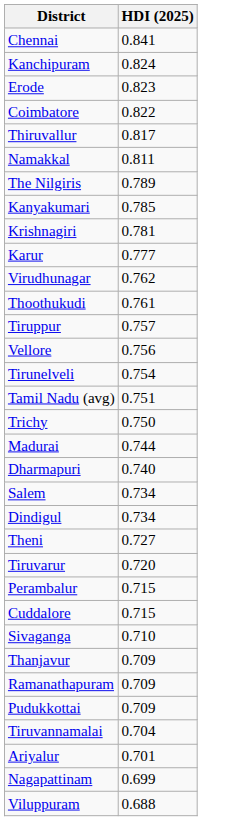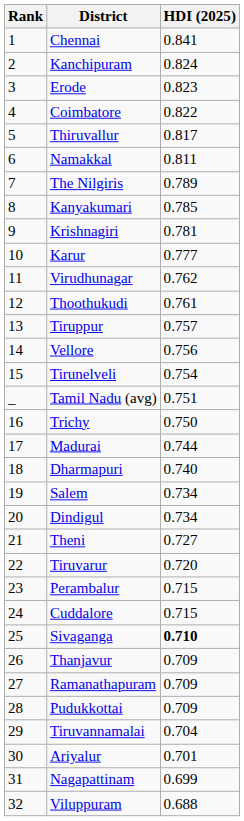 <table class="wikitable sortable">
 <tr>
+<th>Rank</th>
 <th>District</th>
 <th>HDI (2025)</th>
 </tr>
 <tr>
+<td>1</td>
 <td><a href='#'>Chennai</a></td>
 <td>0.841</td>
 </tr>
 <tr>
+<td>2</td>
 <td><a href='#'>Kanchipuram</a></td>
 <td>0.824</td>
 </tr>
 <tr>
+<td>3</td>
 <td><a href='#'>Erode</a></td>
 <td>0.823</td>
 </tr>
 <tr>
+<td>4</td>
 <td><a href='#'>Coimbatore</a></td>
 <td>0.822</td>
 </tr>
 <tr>
+<td>5</td>
 <td><a href='#'>Thiruvallur</a></td>
 <td>0.817</td>
 </tr>
 <tr>
+<td>6</td>
 <td><a href='#'>Namakkal</a></td>
 <td>0.811</td>
 </tr>
 <tr>
+<td>7</td>
 <td><a href='#'>The Nilgiris</a></td>
 <td>0.789</td>
 </tr>
 <tr>
+<td>8</td>
 <td><a href='#'>Kanyakumari</a></td>
 <td>0.785</td>
 </tr>
 <tr>
+<td>9</td>
 <td><a href='#'>Krishnagiri</a></td>
 <td>0.781</td>
 </tr>
 <tr>
+<td>10</td>
 <td><a href='#'>Karur</a></td>
 <td>0.777</td>
 </tr>
 <tr>
+<td>11</td>
 <td><a href='#'>Virudhunagar</a></td>
 <td>0.762</td>
 </tr>
 <tr>
+<td>12</td>
 <td><a href='#'>Thoothukudi</a></td>
 <td>0.761</td>
 </tr>
 <tr>
+<td>13</td>
 <td><a href='#'>Tiruppur</a></td>
 <td>0.757</td>
 </tr>
 <tr>
+<td>14</td>
 <td><a href='#'>Vellore</a></td>
 <td>0.756</td>
 </tr>
 <tr>
+<td>15</td>
 <td><a href='#'>Tirunelveli</a></td>
 <td>0.754</td>
 </tr>
 <tr>
+<td>_</td>
 <td><a href='#'>Tamil Nadu</a> (avg)</td>
 <td>0.751</td>
 </tr>
 <tr>
+<td>16</td>
 <td><a href='#'>Trichy</a></td>
 <td>0.750</td>
 </tr>
 <tr>
+<td>17</td>
 <td><a href='#'>Madurai</a></td>
 <td>0.744</td>
 </tr>
 <tr>
+<td>18</td>
 <td><a href='#'>Dharmapuri</a></td>
 <td>0.740</td>
 </tr>
 <tr>
+<td>19</td>
 <td><a href='#'>Salem</a></td>
 <td>0.734</td>
 </tr>
 <tr>
+<td>20</td>
 <td><a href='#'>Dindigul</a></td>
 <td>0.734</td>
 </tr>
 <tr>
+<td>21</td>
 <td><a href='#'>Theni</a></td>
 <td>0.727</td>
 </tr>
 <tr>
+<td>22</td>
 <td><a href='#'>Tiruvarur</a></td>
 <td>0.720</td>
 </tr>
 <tr>
+<td>23</td>
 <td><a href='#'>Perambalur</a></td>
 <td>0.715</td>
 </tr>
 <tr>
+<td>24</td>
 <td><a href='#'>Cuddalore</a></td>
 <td>0.715</td>
 </tr>
 <tr>
+<td>25</td>
 <td><a href='#'>Sivaganga</a></td>
-<td>0.710</td>
+<td><strong>0.710</strong></td>
 </tr>
 <tr>
+<td>26</td>
 <td><a href='#'>Thanjavur</a></td>
 <td>0.709</td>
 </tr>
 <tr>
+<td>27</td>
 <td><a href='#'>Ramanathapuram</a></td>
 <td>0.709</td>
 </tr>
 <tr>
+<td>28</td>
 <td><a href='#'>Pudukkottai</a></td>
 <td>0.709</td>
 </tr>
 <tr>
+<td>29</td>
 <td><a href='#'>Tiruvannamalai</a></td>
 <td>0.704</td>
 </tr>
 <tr>
+<td>30</td>
 <td><a href='#'>Ariyalur</a></td>
 <td>0.701</td>
 </tr>
 <tr>
+<td>31</td>
 <td><a href='#'>Nagapattinam</a></td>
 <td>0.699</td>
 </tr>
 <tr>
+<td>32</td>
 <td><a href='#'>Viluppuram</a></td>
 <td>0.688</td>
 </tr>
 </table>
